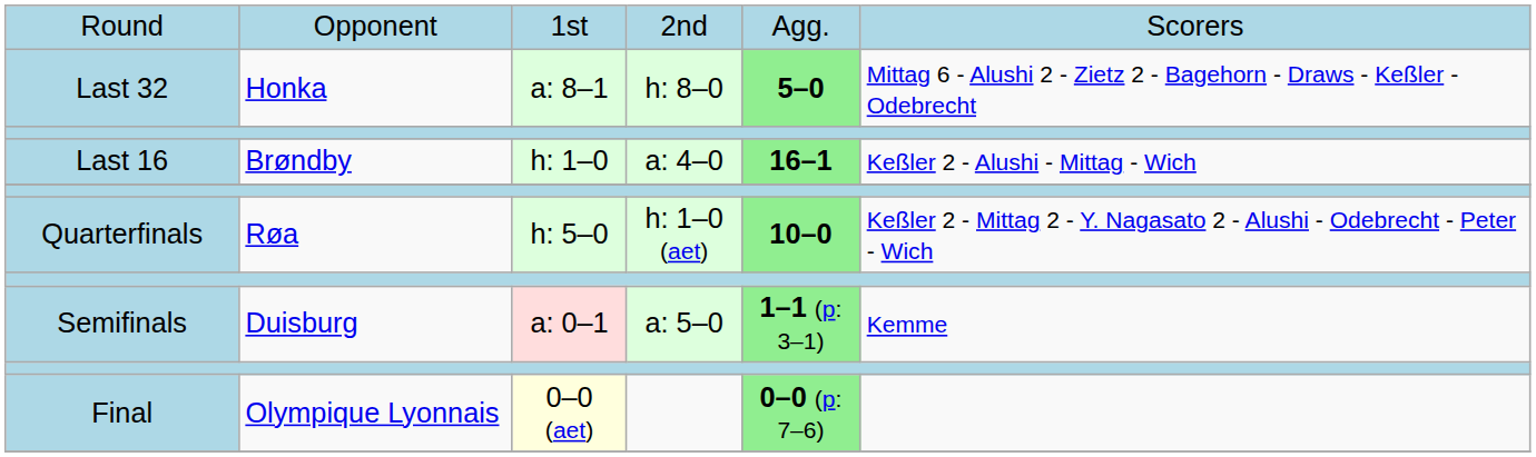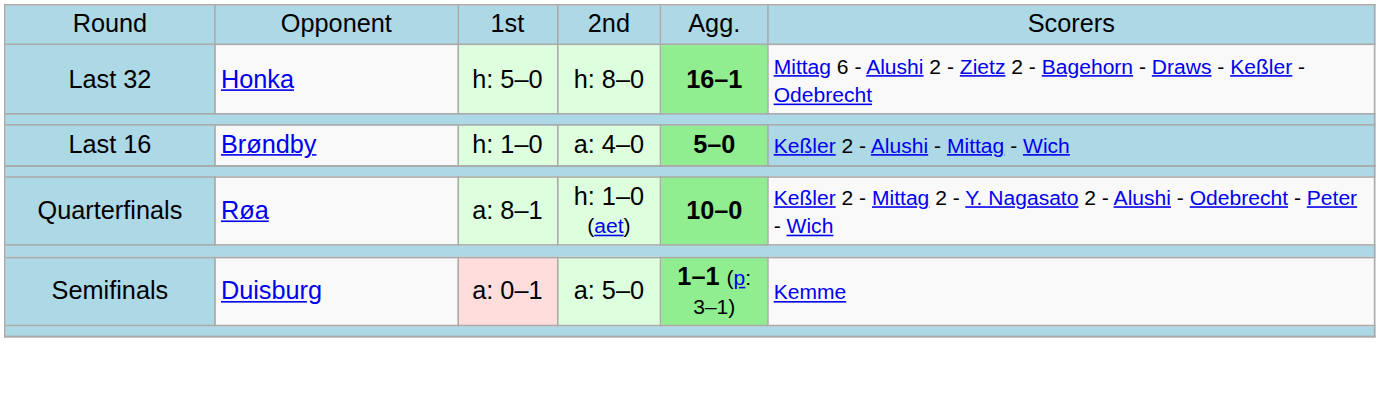 <table class="wikitable" style="text-align:center">
 <tr bgcolor=lightblue>
 <td width=150px>Round</td>
 <td width=200px>Opponent</td>
 <td width=80px>1st</td>
 <td width=80px>2nd</td>
 <td width=80px>Agg.</td>
 <td width=600px>Scorers</td>
 </tr>
 <tr>
 <td bgcolor=lightblue>Last 32</td>
 <td align=left> <a href='#'>Honka</a></td>
-<td bgcolor="#ddffdd">a: 8–1</td>
+<td bgcolor="#ddffdd">h: 5–0</td>
 <td bgcolor="#ddffdd">h: 8–0</td>
-<td bgcolor=lightgreen><strong>5–0</strong></td>
+<td bgcolor=lightgreen><strong>16–1</strong></td>
 <td align=left><small><a href='#'>Mittag</a> 6 - <a href='#'>Alushi</a> 2 - <a href='#'>Zietz</a> 2 - <a href='#'>Bagehorn</a> - <a href='#'>Draws</a> - <a href='#'>Keßler</a> - <a href='#'>Odebrecht</a></small></td>
 </tr>
 <tr bgcolor=lightblue>
 <td colspan=6></td>
 </tr>
 <tr>
 <td bgcolor=lightblue>Last 16</td>
 <td align=left> <a href='#'>Brøndby</a></td>
 <td bgcolor="#ddffdd">h: 1–0</td>
 <td bgcolor="#ddffdd">a: 4–0</td>
-<td bgcolor=lightgreen><strong>16–1</strong></td>
-<td align=left><small><a href='#'>Keßler</a> 2 - <a href='#'>Alushi</a> - <a href='#'>Mittag</a> - <a href='#'>Wich</a></small></td>
+<td bgcolor=lightgreen><strong>5–0</strong></td>
+<td align=left style="background: lightblue;"><small><a href='#'>Keßler</a> 2 - <a href='#'>Alushi</a> - <a href='#'>Mittag</a> - <a href='#'>Wich</a></small></td>
 </tr>
 <tr>
 </tr>
 <tr bgcolor=lightblue>
 <td colspan=6></td>
 </tr>
 <tr>
 <td bgcolor=lightblue>Quarterfinals</td>
 <td align=left> <a href='#'>Røa</a></td>
-<td bgcolor="#ddffdd">h: 5–0</td>
+<td bgcolor="#ddffdd">a: 8–1</td>
 <td bgcolor="#ddffdd">h: 1–0 <small>(<a href='#'>aet</a>)</small></td>
 <td bgcolor=lightgreen><strong>10–0</strong></td>
 <td align=left><small><a href='#'>Keßler</a> 2 - <a href='#'>Mittag</a> 2 - <a href='#'>Y. Nagasato</a> 2 - <a href='#'>Alushi</a> - <a href='#'>Odebrecht</a> - <a href='#'>Peter</a> - <a href='#'>Wich</a></small></td>
 </tr>
 <tr bgcolor=lightblue>
 <td colspan=6></td>
 </tr>
 <tr>
 <td bgcolor=lightblue>Semifinals</td>
 <td align=left> <a href='#'>Duisburg</a></td>
 <td bgcolor="#ffdddd">a: 0–1</td>
 <td bgcolor="#ddffdd">a: 5–0</td>
 <td bgcolor=lightgreen><strong>1–1</strong> <small>(<a href='#'>p</a>: 3–1)</small></td>
 <td align=left><small><a href='#'>Kemme</a></small></td>
 </tr>
 <tr bgcolor=lightblue>
 <td colspan=6></td>
 </tr>
 <tr>
-<td bgcolor=lightblue>Final</td>
-<td align=left> <a href='#'>Olympique Lyonnais</a></td>
-<td bgcolor="#ffffdd">0–0 <small>(<a href='#'>aet</a>)</small></td>
-<td></td>
-<td bgcolor=lightgreen><strong>0–0</strong> <small>(<a href='#'>p</a>: 7–6)</small></td>
-<td align=left></td>
-</tr>
-<tr>
 </tr>
 </table>
